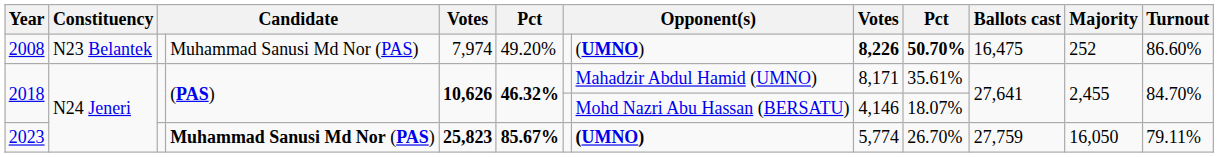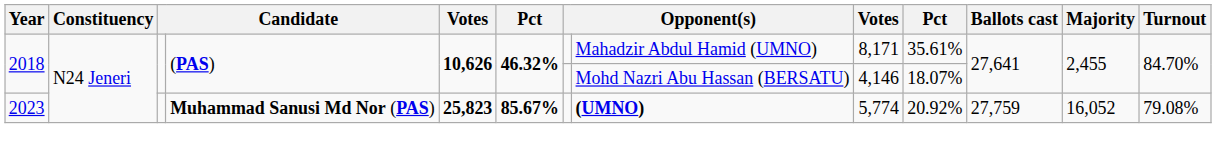 <table class="wikitable" style="margin:0.5em ; font-size:95%">
 <tr>
 <th>Year</th>
 <th>Constituency</th>
 <th colspan=2>Candidate</th>
 <th>Votes</th>
 <th>Pct</th>
 <th colspan=2>Opponent(s)</th>
 <th>Votes</th>
 <th>Pct</th>
 <th>Ballots cast</th>
 <th>Majority</th>
 <th>Turnout</th>
-</tr>
-<tr>
-<td><a href='#'>2008</a></td>
-<td>N23 <a href='#'>Belantek</a></td>
-<td></td>
-<td>Muhammad Sanusi Md Nor (<a href='#'>PAS</a>)</td>
-<td align="right">7,974</td>
-<td>49.20%</td>
-<td></td>
-<td> (<a href='#'><strong>UMNO</strong></a>)</td>
-<td align="right"><strong>8,226</strong></td>
-<td><strong>50.70%</strong></td>
-<td>16,475</td>
-<td>252</td>
-<td>86.60%</td>
 </tr>
 <tr>
 <td rowspan=2><a href='#'>2018</a></td>
 <td rowspan=3>N24 <a href='#'>Jeneri</a></td>
 <td rowspan=2 ></td>
 <td rowspan=2> (<a href='#'><strong>PAS</strong></a>)</td>
 <td rowspan=2 align="right"><strong>10,626</strong></td>
 <td rowspan=2><strong>46.32%</strong></td>
 <td></td>
 <td><a href='#'>Mahadzir Abdul Hamid</a> (<a href='#'>UMNO</a>)</td>
 <td align="right">8,171</td>
 <td>35.61%</td>
 <td rowspan=2>27,641</td>
 <td rowspan=2>2,455</td>
 <td rowspan=2>84.70%</td>
 </tr>
 <tr>
 <td></td>
 <td><a href='#'>Mohd Nazri Abu Hassan</a> (<a href='#'>BERSATU</a>)</td>
 <td align="right">4,146</td>
 <td>18.07%</td>
 </tr>
 <tr>
 <td><a href='#'>2023</a></td>
 <td bgcolor=></td>
 <td><strong>Muhammad Sanusi Md Nor</strong> (<a href='#'><strong>PAS</strong></a>)</td>
 <td align="right"><strong>25,823</strong></td>
 <td><strong>85.67%</strong></td>
 <td></td>
 <td><strong> (<a href='#'>UMNO</a>)</strong></td>
 <td align="right">5,774</td>
-<td>26.70%</td>
+<td>20.92%</td>
 <td>27,759</td>
-<td>16,050</td>
-<td>79.11%</td>
+<td>16,052</td>
+<td>79.08%</td>
 </tr>
 </table>
